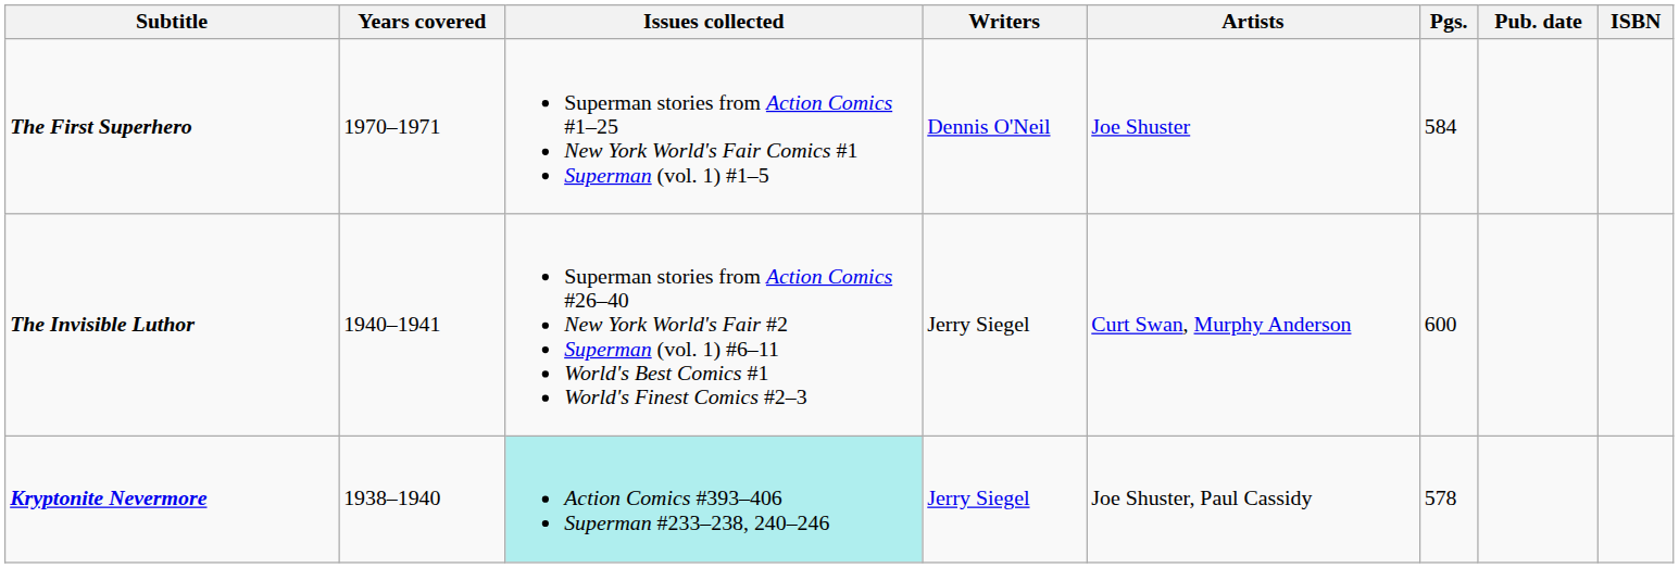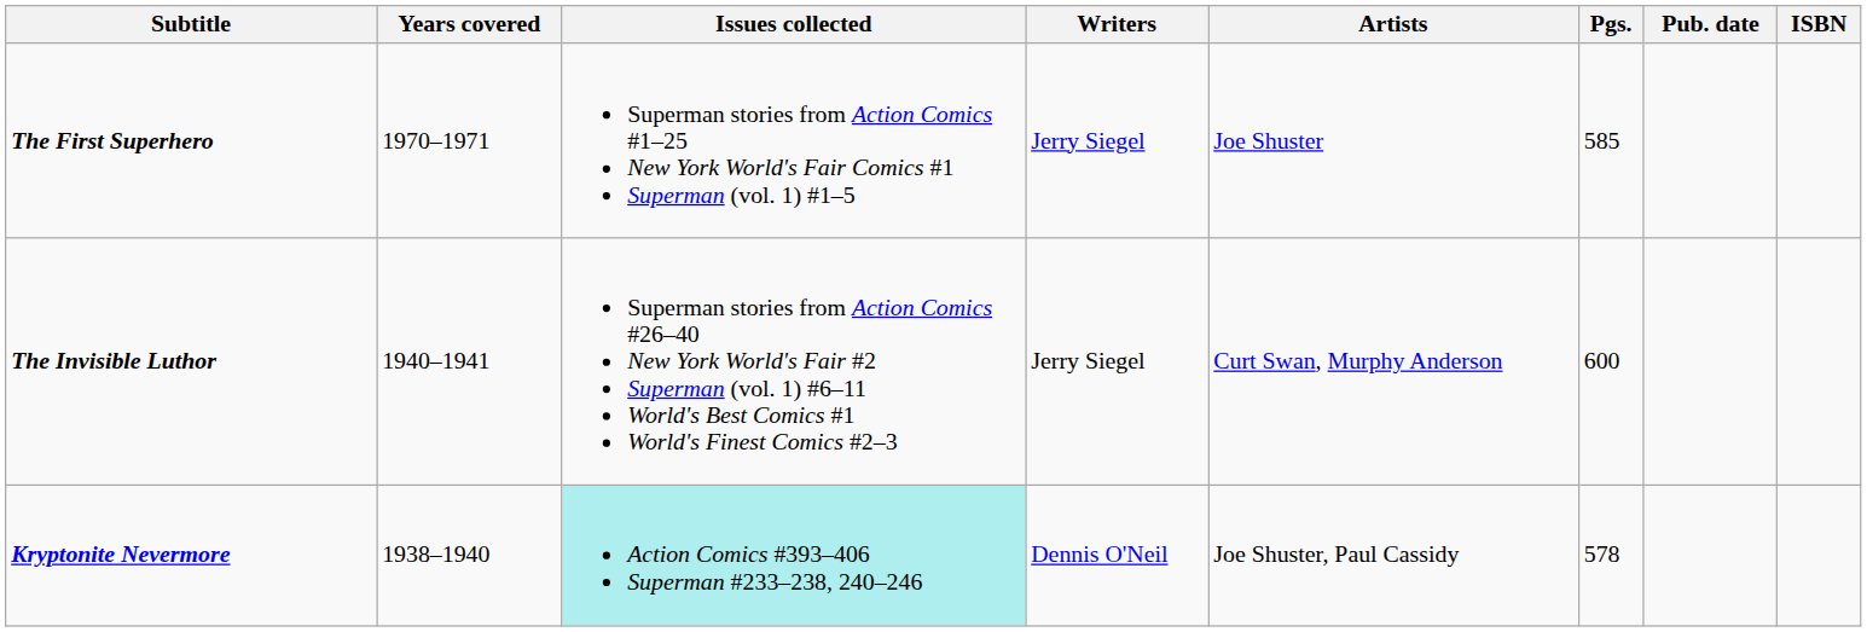 <table class="wikitable sortable" width=98%>
 <tr>
 <th class="unsortable" width="20%">Subtitle</th>
 <th width="10%">Years covered</th>
 <th width="25%">Issues collected</th>
 <th class="unsortable">Writers</th>
 <th class="unsortable">Artists</th>
 <th>Pgs.</th>
 <th>Pub. date</th>
 <th class="unsortable">ISBN</th>
 </tr>
 <tr>
 <td><strong><em>The First Superhero</em></strong></td>
 <td>1970–1971</td>
 <td><br><ul><li>Superman stories from <em><a href='#'>Action Comics</a></em> #1–25</li><li><em>New York World's Fair Comics</em> #1</li><li><em><a href='#'>Superman</a></em> (vol. 1) #1–5</li></ul></td>
-<td><a href='#'>Dennis O'Neil</a></td>
+<td><a href='#'>Jerry Siegel</a></td>
 <td><a href='#'>Joe Shuster</a></td>
-<td>584</td>
+<td>585</td>
 <td></td>
 <td></td>
 </tr>
 <tr>
 <td><strong><em>The Invisible Luthor</em></strong></td>
 <td>1940–1941</td>
 <td><br><ul><li>Superman stories from <em><a href='#'>Action Comics</a></em> #26–40</li><li><em>New York World's Fair</em> #2</li><li><em><a href='#'>Superman</a></em> (vol. 1) #6–11</li><li><em>World's Best Comics</em> #1</li><li><em>World's Finest Comics</em> #2–3</li></ul></td>
 <td>Jerry Siegel</td>
 <td><a href='#'>Curt Swan</a>, <a href='#'>Murphy Anderson</a></td>
 <td>600</td>
 <td></td>
 <td></td>
 </tr>
 <tr>
 <td><strong><em><a href='#'>Kryptonite Nevermore</a></em></strong></td>
 <td>1938–1940</td>
 <td style="background: paleturquoise;"><br><ul><li><em>Action Comics</em> #393–406</li><li><em>Superman</em> #233–238, 240–246</li></ul></td>
-<td><a href='#'>Jerry Siegel</a></td>
+<td><a href='#'>Dennis O'Neil</a></td>
 <td>Joe Shuster, Paul Cassidy</td>
 <td>578</td>
 <td></td>
 <td></td>
 </tr>
 </table>
